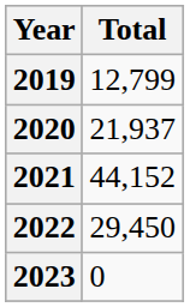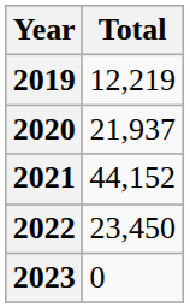 <table class="wikitable">
 <tr>
 <th>Year</th>
 <th>Total</th>
 </tr>
 <tr>
 <th>2019</th>
-<td>12,799</td>
+<td>12,219</td>
 </tr>
 <tr>
 <th>2020</th>
 <td>21,937</td>
 </tr>
 <tr>
 <th>2021</th>
 <td>44,152</td>
 </tr>
 <tr>
 <th>2022</th>
-<td>29,450</td>
+<td>23,450</td>
 </tr>
 <tr>
 <th>2023</th>
 <td>0</td>
 </tr>
 </table>
